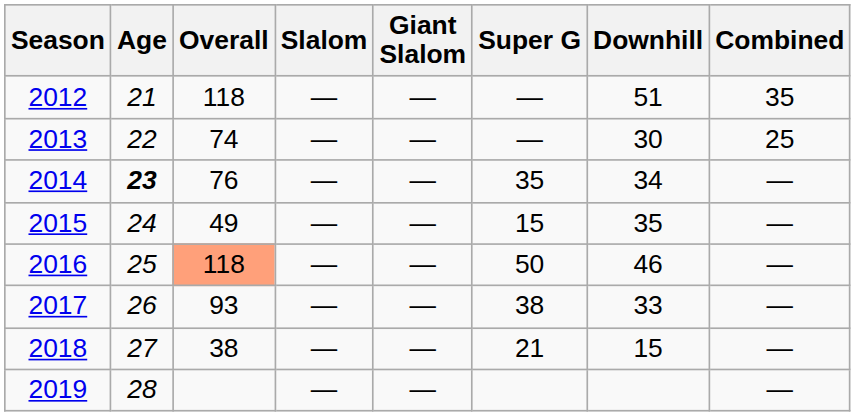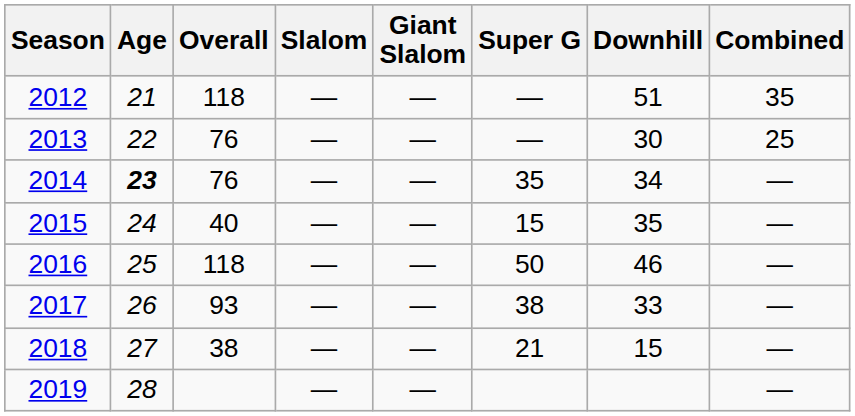 <table class=wikitable style="text-align:center">
 <tr>
 <th>Season</th>
 <th>Age</th>
 <th>Overall</th>
 <th>Slalom</th>
 <th>Giant<br>Slalom</th>
 <th>Super G</th>
 <th>Downhill</th>
 <th>Combined</th>
 </tr>
 <tr>
 <td><a href='#'>2012</a></td>
 <td><em>21</em></td>
 <td>118</td>
 <td>—</td>
 <td>—</td>
 <td>—</td>
 <td>51</td>
 <td>35</td>
 </tr>
 <tr>
 <td><a href='#'>2013</a></td>
 <td><em>22</em></td>
-<td>74</td>
+<td>76</td>
 <td>—</td>
 <td>—</td>
 <td>—</td>
 <td>30</td>
 <td>25</td>
 </tr>
 <tr>
 <td><a href='#'>2014</a></td>
 <td><strong><em>23</em></strong></td>
 <td>76</td>
 <td>—</td>
 <td>—</td>
 <td>35</td>
 <td>34</td>
 <td>—</td>
 </tr>
 <tr>
 <td><a href='#'>2015</a></td>
 <td><em>24</em></td>
-<td>49</td>
+<td>40</td>
 <td>—</td>
 <td>—</td>
 <td>15</td>
 <td>35</td>
 <td>—</td>
 </tr>
 <tr>
 <td><a href='#'>2016</a></td>
 <td><em>25</em></td>
-<td style="background: lightsalmon;">118</td>
+<td>118</td>
 <td>—</td>
 <td>—</td>
 <td>50</td>
 <td>46</td>
 <td>—</td>
 </tr>
 <tr>
 <td><a href='#'>2017</a></td>
 <td><em>26</em></td>
 <td>93</td>
 <td>—</td>
 <td>—</td>
 <td>38</td>
 <td>33</td>
 <td>—</td>
 </tr>
 <tr>
 <td><a href='#'>2018</a></td>
 <td><em>27</em></td>
 <td>38</td>
 <td>—</td>
 <td>—</td>
 <td>21</td>
 <td>15</td>
 <td>—</td>
 </tr>
 <tr>
 <td><a href='#'>2019</a></td>
 <td><em>28</em></td>
 <td></td>
 <td>—</td>
 <td>—</td>
 <td></td>
 <td></td>
 <td>—</td>
 </tr>
 </table>
